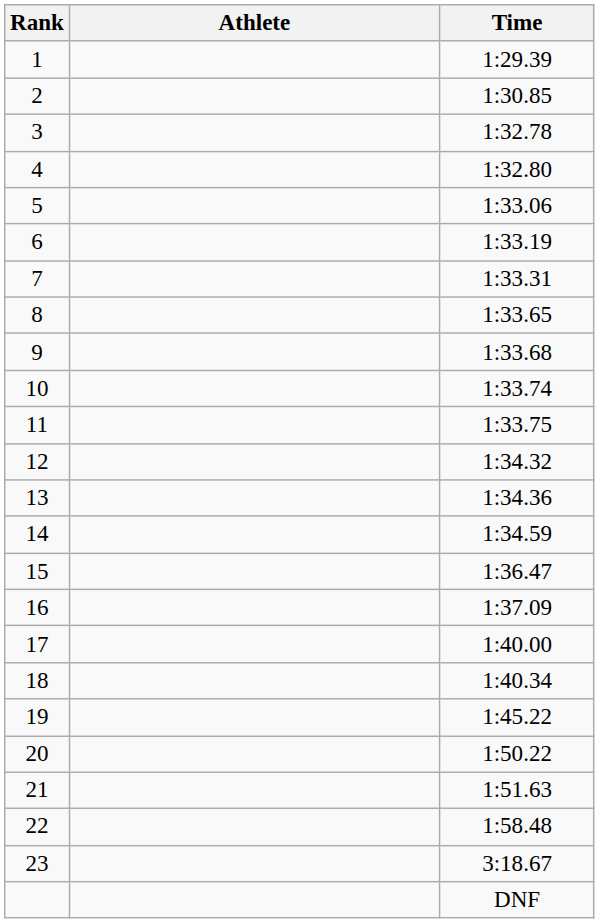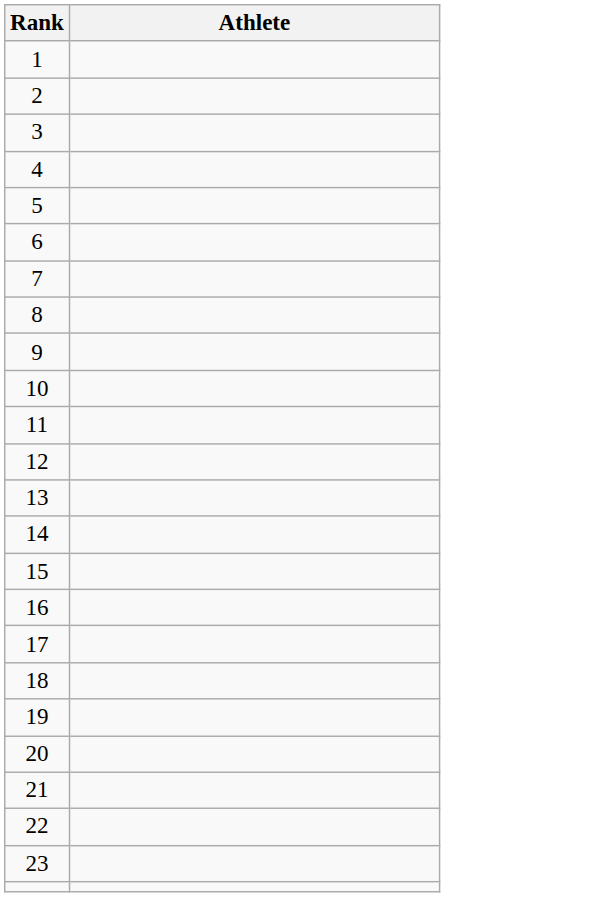 <table class="wikitable" style="text-align:center;">
 <tr>
 <th width=25>Rank</th>
 <th width=250>Athlete</th>
-<th width=100>Time</th>
 </tr>
 <tr>
 <td>1</td>
 <td align="left"></td>
-<td>1:29.39</td>
 </tr>
 <tr>
 <td>2</td>
 <td align="left"></td>
-<td>1:30.85</td>
 </tr>
 <tr>
 <td>3</td>
 <td align="left"></td>
-<td>1:32.78</td>
 </tr>
 <tr>
 <td>4</td>
 <td align="left"></td>
-<td>1:32.80</td>
 </tr>
 <tr>
 <td>5</td>
 <td align="left"></td>
-<td>1:33.06</td>
 </tr>
 <tr>
 <td>6</td>
 <td align="left"></td>
-<td>1:33.19</td>
 </tr>
 <tr>
 <td>7</td>
 <td align="left"></td>
-<td>1:33.31</td>
 </tr>
 <tr>
 <td>8</td>
 <td align="left"></td>
-<td>1:33.65</td>
 </tr>
 <tr>
 <td>9</td>
 <td align="left"></td>
-<td>1:33.68</td>
 </tr>
 <tr>
 <td>10</td>
 <td align="left"></td>
-<td>1:33.74</td>
 </tr>
 <tr>
 <td>11</td>
 <td align="left"></td>
-<td>1:33.75</td>
 </tr>
 <tr>
 <td>12</td>
 <td align="left"></td>
-<td>1:34.32</td>
 </tr>
 <tr>
 <td>13</td>
 <td align="left"></td>
-<td>1:34.36</td>
 </tr>
 <tr>
 <td>14</td>
 <td align="left"></td>
-<td>1:34.59</td>
 </tr>
 <tr>
 <td>15</td>
 <td align="left"></td>
-<td>1:36.47</td>
 </tr>
 <tr>
 <td>16</td>
 <td align="left"></td>
-<td>1:37.09</td>
 </tr>
 <tr>
 <td>17</td>
 <td align="left"></td>
-<td>1:40.00</td>
 </tr>
 <tr>
 <td>18</td>
 <td align="left"></td>
-<td>1:40.34</td>
 </tr>
 <tr>
 <td>19</td>
 <td align="left"></td>
-<td>1:45.22</td>
 </tr>
 <tr>
 <td>20</td>
 <td align="left"></td>
-<td>1:50.22</td>
 </tr>
 <tr>
 <td>21</td>
 <td align="left"></td>
-<td>1:51.63</td>
 </tr>
 <tr>
 <td>22</td>
 <td align="left"></td>
-<td>1:58.48</td>
 </tr>
 <tr>
 <td>23</td>
 <td align="left"></td>
-<td>3:18.67</td>
 </tr>
 <tr>
 <td></td>
 <td align="left"></td>
-<td>DNF</td>
 </tr>
 </table>
